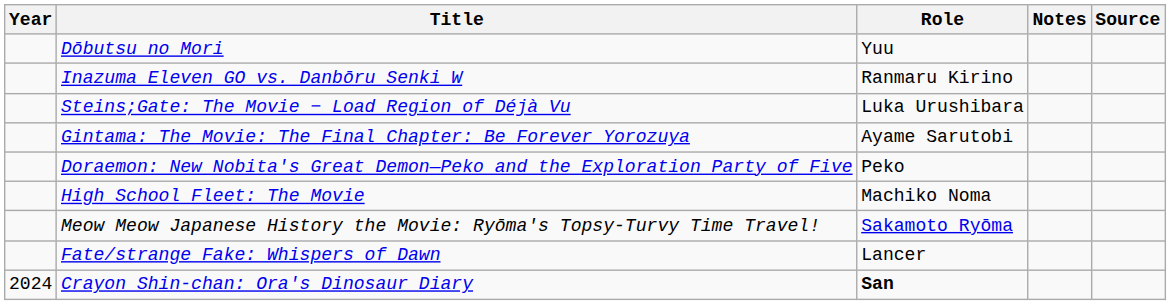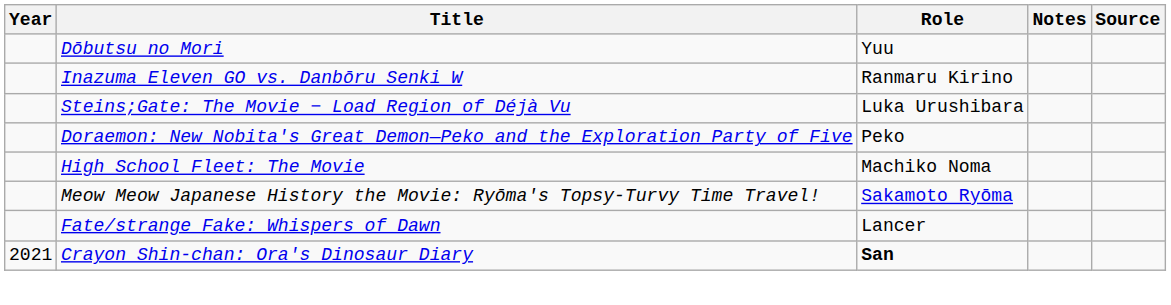 <table class="wikitable sortable plainrowheaders">
 <tr>
 <th>Year</th>
 <th class="unsortable">Title</th>
 <th class="unsortable">Role</th>
 <th class="unsortable">Notes</th>
 <th class="unsortable">Source</th>
 </tr>
 <tr>
 <td></td>
 <td><em><a href='#'>Dōbutsu no Mori</a></em></td>
 <td>Yuu</td>
 <td></td>
 <td></td>
 </tr>
 <tr>
 <td></td>
 <td><em><a href='#'>Inazuma Eleven GO vs. Danbōru Senki W</a></em></td>
 <td>Ranmaru Kirino</td>
 <td></td>
 <td></td>
 </tr>
 <tr>
 <td></td>
 <td><em><a href='#'>Steins;Gate: The Movie − Load Region of Déjà Vu</a></em></td>
 <td>Luka Urushibara</td>
-<td></td>
-<td></td>
-</tr>
-<tr>
-<td></td>
-<td><em><a href='#'>Gintama: The Movie: The Final Chapter: Be Forever Yorozuya</a></em></td>
-<td>Ayame Sarutobi</td>
 <td></td>
 <td></td>
 </tr>
 <tr>
 <td></td>
 <td><em><a href='#'>Doraemon: New Nobita's Great Demon—Peko and the Exploration Party of Five</a></em></td>
 <td>Peko</td>
 <td></td>
 <td></td>
 </tr>
 <tr>
 <td></td>
 <td><em><a href='#'>High School Fleet: The Movie</a></em></td>
 <td>Machiko Noma</td>
 <td></td>
 <td></td>
 </tr>
 <tr>
 <td></td>
 <td><em>Meow Meow Japanese History the Movie: Ryōma's Topsy-Turvy Time Travel!</em></td>
 <td><a href='#'>Sakamoto Ryōma</a></td>
 <td></td>
 <td></td>
 </tr>
 <tr>
 <td></td>
 <td><em><a href='#'>Fate/strange Fake: Whispers of Dawn</a></em></td>
 <td>Lancer</td>
 <td></td>
 <td></td>
 </tr>
 <tr>
-<td>2024</td>
+<td>2021</td>
 <td><em><a href='#'>Crayon Shin-chan: Ora's Dinosaur Diary</a></em></td>
 <td><strong>San</strong></td>
 <td></td>
 <td></td>
 </tr>
 </table>
